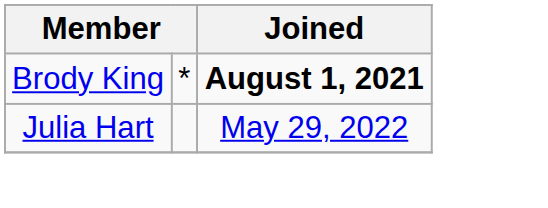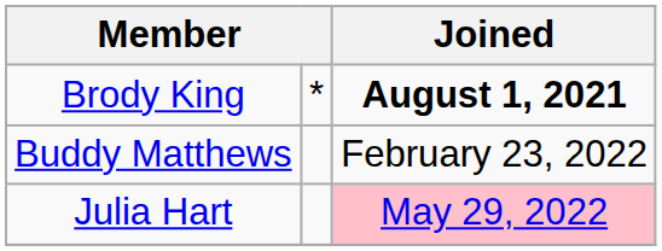 <table class="wikitable sortable" style="text-align:center;">
 <tr>
 <th colspan="2">Member</th>
 <th>Joined</th>
 </tr>
 <tr>
 <td><a href='#'>Brody King</a></td>
 <td>*</td>
 <td><strong>August 1, 2021</strong></td>
 </tr>
 <tr>
+<td><a href='#'>Buddy Matthews</a></td>
+<td></td>
+<td>February 23, 2022</td>
+</tr>
+<tr>
 <td><a href='#'>Julia Hart</a></td>
 <td></td>
-<td><a href='#'>May 29, 2022</a></td>
+<td style="background: pink;"><a href='#'>May 29, 2022</a></td>
 </tr>
 <tr>
 </tr>
 </table>
